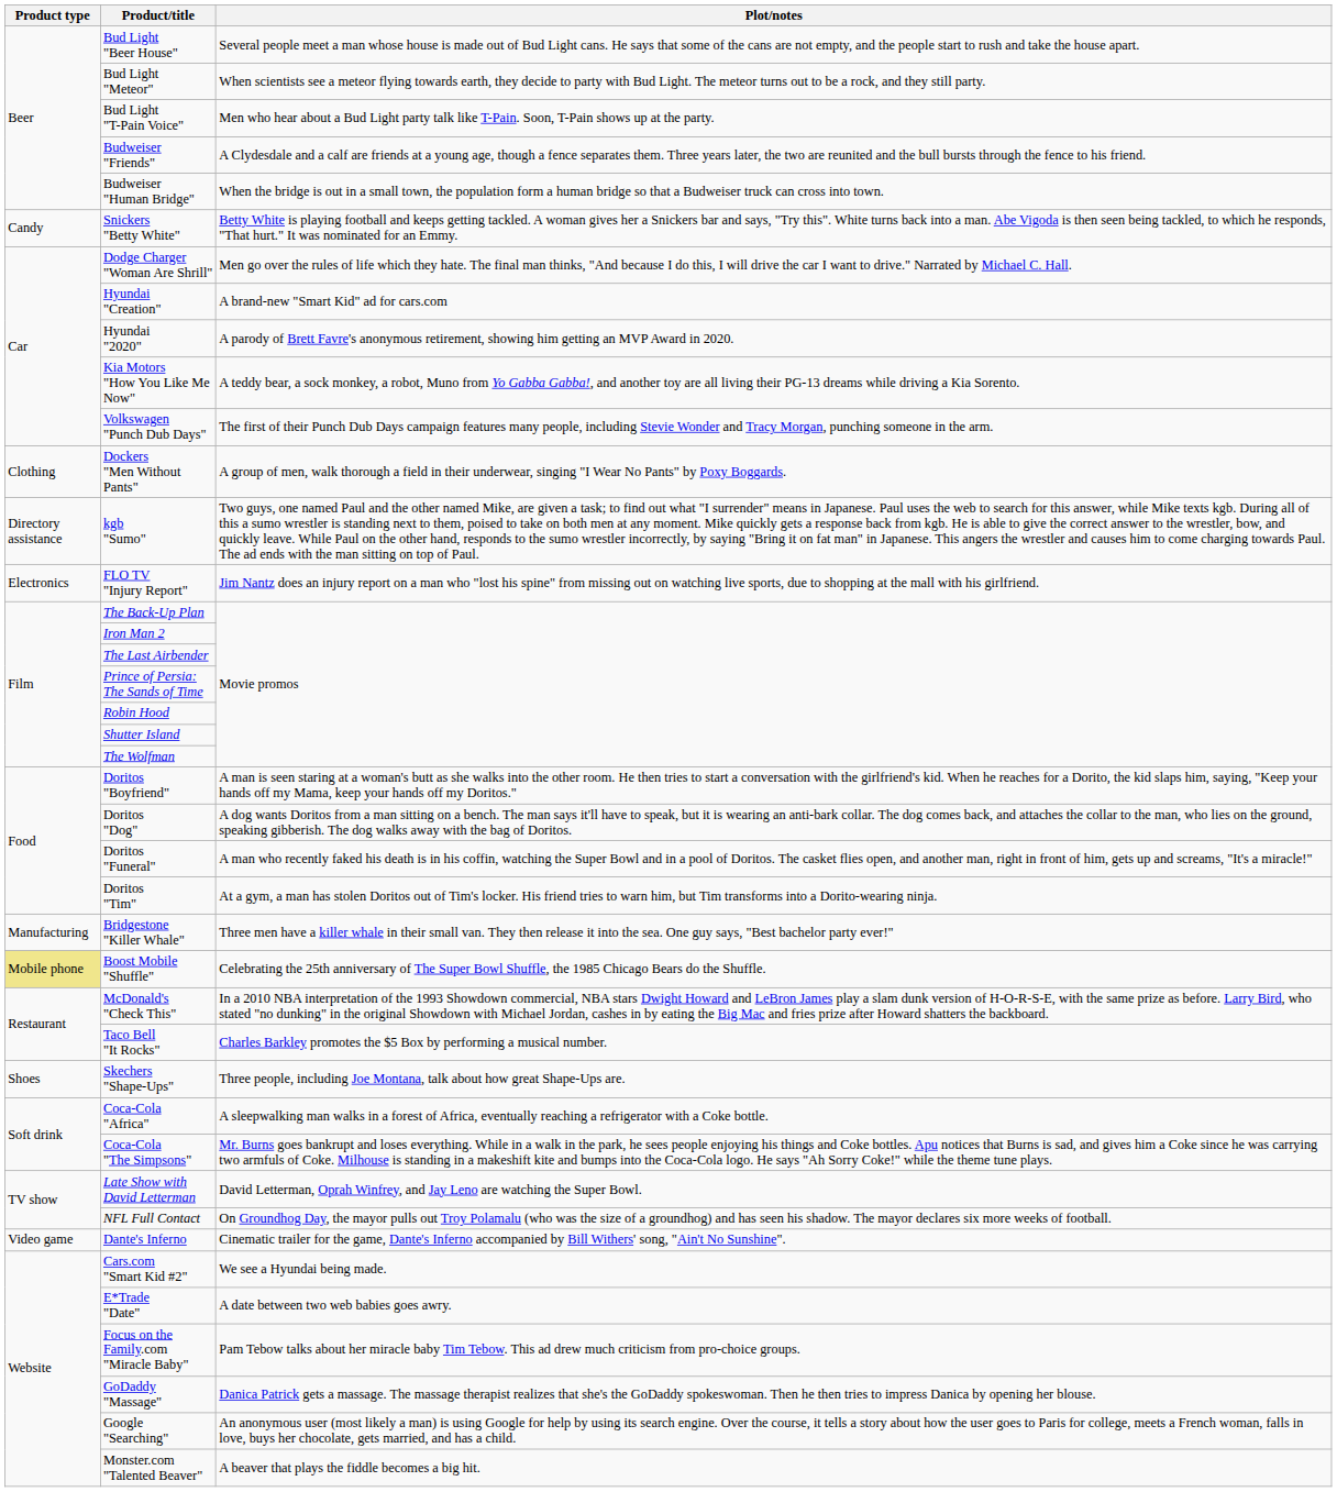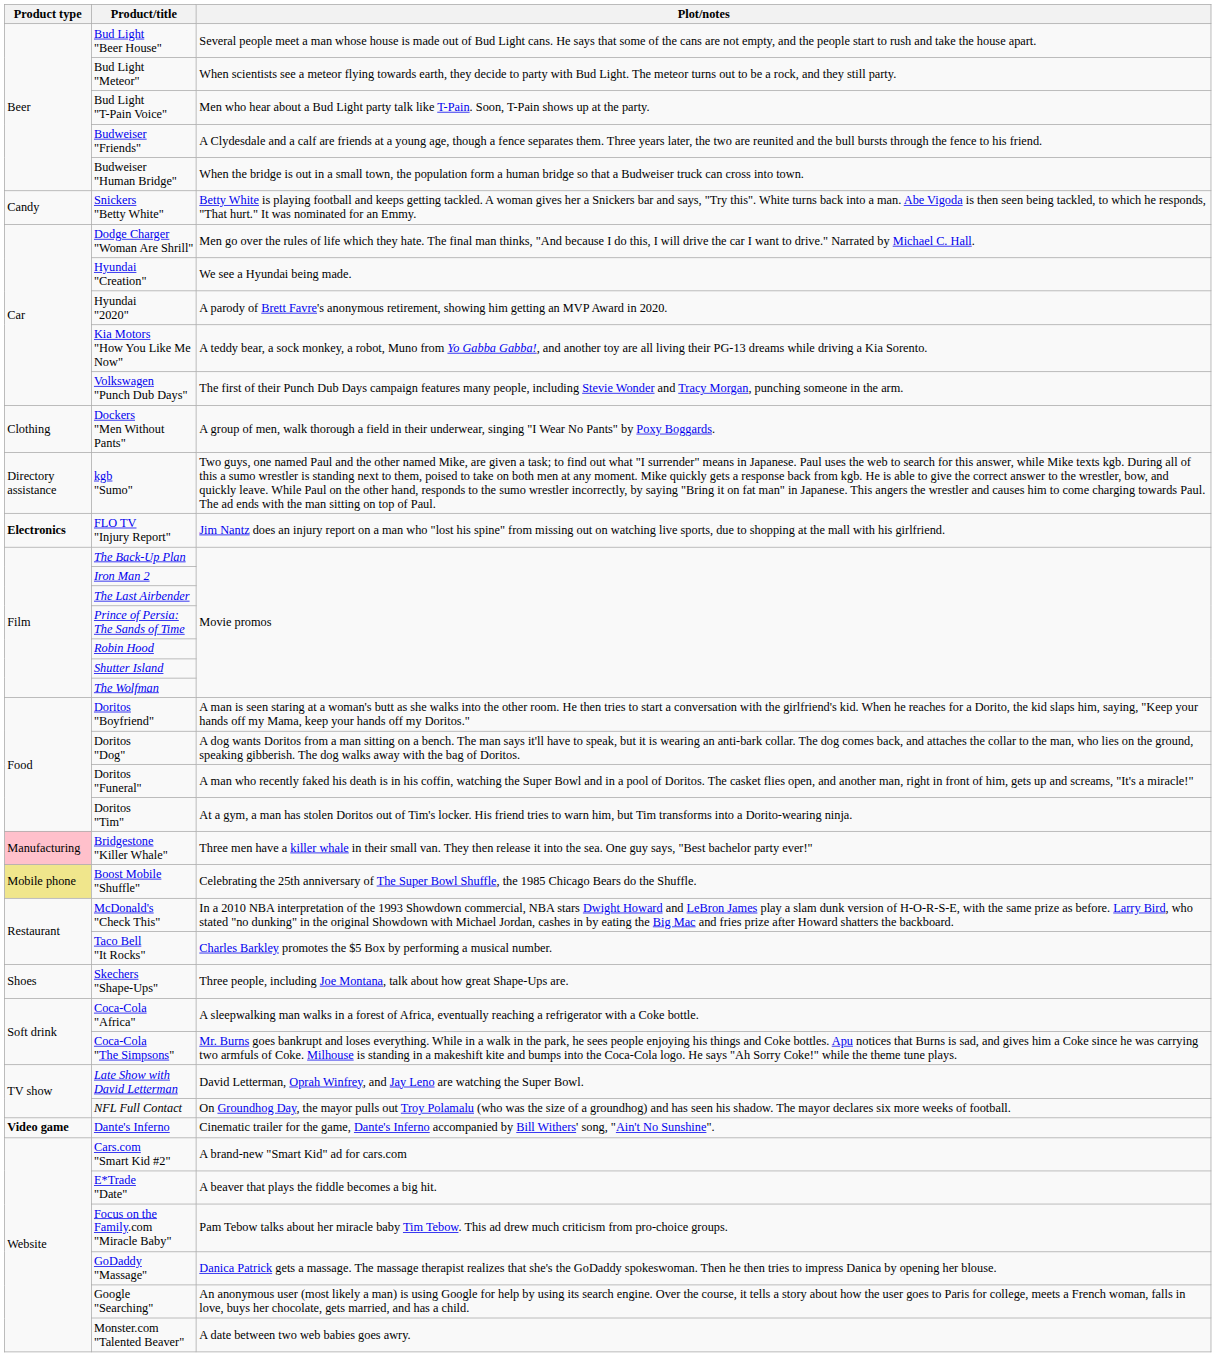 <table class="wikitable">
 <tr>
 <th>Product type</th>
 <th>Product/title</th>
 <th>Plot/notes</th>
 </tr>
 <tr>
 <td rowspan="5">Beer</td>
 <td><a href='#'>Bud Light</a><br>"Beer House"</td>
 <td>Several people meet a man whose house is made out of Bud Light cans. He says that some of the cans are not empty, and the people start to rush and take the house apart.</td>
 </tr>
 <tr>
 <td>Bud Light<br>"Meteor"</td>
 <td>When scientists see a meteor flying towards earth, they decide to party with Bud Light. The meteor turns out to be a rock, and they still party.</td>
 </tr>
 <tr>
 <td>Bud Light<br>"T-Pain Voice"</td>
 <td>Men who hear about a Bud Light party talk like <a href='#'>T-Pain</a>. Soon, T-Pain shows up at the party.</td>
 </tr>
 <tr>
 <td><a href='#'>Budweiser</a><br>"Friends"</td>
 <td>A Clydesdale and a calf are friends at a young age, though a fence separates them. Three years later, the two are reunited and the bull bursts through the fence to his friend.</td>
 </tr>
 <tr>
 <td>Budweiser<br>"Human Bridge"</td>
 <td>When the bridge is out in a small town, the population form a human bridge so that a Budweiser truck can cross into town.</td>
 </tr>
 <tr>
 <td>Candy</td>
 <td><a href='#'>Snickers</a><br>"Betty White"</td>
 <td><a href='#'>Betty White</a> is playing football and keeps getting tackled. A woman gives her a Snickers bar and says, "Try this". White turns back into a man. <a href='#'>Abe Vigoda</a> is then seen being tackled, to which he responds, "That hurt." It was nominated for an Emmy.</td>
 </tr>
 <tr>
 <td rowspan="5">Car</td>
 <td><a href='#'>Dodge Charger</a><br>"Woman Are Shrill"</td>
 <td>Men go over the rules of life which they hate. The final man thinks, "And because I do this, I will drive the car I want to drive." Narrated by <a href='#'>Michael C. Hall</a>.</td>
 </tr>
 <tr>
 <td><a href='#'>Hyundai</a><br>"Creation"</td>
-<td>A brand-new "Smart Kid" ad for cars.com</td>
+<td>We see a Hyundai being made.</td>
 </tr>
 <tr>
 <td>Hyundai<br>"2020"</td>
 <td>A parody of <a href='#'>Brett Favre</a>'s anonymous retirement, showing him getting an MVP Award in 2020.</td>
 </tr>
 <tr>
 <td><a href='#'>Kia Motors</a><br>"How You Like Me Now"</td>
 <td>A teddy bear, a sock monkey, a robot, Muno from <em><a href='#'>Yo Gabba Gabba!</a></em>, and another toy are all living their PG-13 dreams while driving a Kia Sorento.</td>
 </tr>
 <tr>
 <td><a href='#'>Volkswagen</a><br>"Punch Dub Days"</td>
 <td>The first of their Punch Dub Days campaign features many people, including <a href='#'>Stevie Wonder</a> and <a href='#'>Tracy Morgan</a>, punching someone in the arm.</td>
 </tr>
 <tr>
 <td>Clothing</td>
 <td><a href='#'>Dockers</a><br>"Men Without Pants"</td>
 <td>A group of men, walk thorough a field in their underwear, singing "I Wear No Pants" by <a href='#'>Poxy Boggards</a>.</td>
 </tr>
 <tr>
 <td>Directory assistance</td>
 <td><a href='#'>kgb</a><br>"Sumo"</td>
 <td>Two guys, one named Paul and the other named Mike, are given a task; to find out what "I surrender" means in Japanese. Paul uses the web to search for this answer, while Mike texts kgb. During all of this a sumo wrestler is standing next to them, poised to take on both men at any moment. Mike quickly gets a response back from kgb. He is able to give the correct answer to the wrestler, bow, and quickly leave. While Paul on the other hand, responds to the sumo wrestler incorrectly, by saying "Bring it on fat man" in Japanese. This angers the wrestler and causes him to come charging towards Paul. The ad ends with the man sitting on top of Paul.</td>
 </tr>
 <tr>
-<td>Electronics</td>
+<td><strong>Electronics</strong></td>
 <td><a href='#'>FLO TV</a><br>"Injury Report"</td>
 <td><a href='#'>Jim Nantz</a> does an injury report on a man who "lost his spine" from missing out on watching live sports, due to shopping at the mall with his girlfriend.</td>
 </tr>
 <tr>
 <td rowspan="7">Film</td>
 <td><em><a href='#'>The Back-Up Plan</a></em></td>
 <td rowspan="7">Movie promos</td>
 </tr>
 <tr>
 <td><em><a href='#'>Iron Man 2</a></em></td>
 </tr>
 <tr>
 <td><em><a href='#'>The Last Airbender</a></em></td>
 </tr>
 <tr>
 <td><em><a href='#'>Prince of Persia: The Sands of Time</a></em></td>
 </tr>
 <tr>
 <td><em><a href='#'>Robin Hood</a></em></td>
 </tr>
 <tr>
 <td><em><a href='#'>Shutter Island</a></em></td>
 </tr>
 <tr>
 <td><em><a href='#'>The Wolfman</a></em></td>
 </tr>
 <tr>
 <td rowspan="4">Food</td>
 <td><a href='#'>Doritos</a><br>"Boyfriend"</td>
 <td>A man is seen staring at a woman's butt as she walks into the other room. He then tries to start a conversation with the girlfriend's kid. When he reaches for a Dorito, the kid slaps him, saying, "Keep your hands off my Mama, keep your hands off my Doritos."</td>
 </tr>
 <tr>
 <td>Doritos<br>"Dog"</td>
 <td>A dog wants Doritos from a man sitting on a bench. The man says it'll have to speak, but it is wearing an anti-bark collar. The dog comes back, and attaches the collar to the man, who lies on the ground, speaking gibberish. The dog walks away with the bag of Doritos.</td>
 </tr>
 <tr>
 <td>Doritos<br>"Funeral"</td>
 <td>A man who recently faked his death is in his coffin, watching the Super Bowl and in a pool of Doritos. The casket flies open, and another man, right in front of him, gets up and screams, "It's a miracle!"</td>
 </tr>
 <tr>
 <td>Doritos<br>"Tim"</td>
 <td>At a gym, a man has stolen Doritos out of Tim's locker. His friend tries to warn him, but Tim transforms into a Dorito-wearing ninja.</td>
 </tr>
 <tr>
-<td>Manufacturing</td>
+<td style="background: pink;">Manufacturing</td>
 <td><a href='#'>Bridgestone</a><br>"Killer Whale"</td>
 <td>Three men have a <a href='#'>killer whale</a> in their small van. They then release it into the sea. One guy says, "Best bachelor party ever!"</td>
 </tr>
 <tr>
 <td style="background: khaki;">Mobile phone</td>
 <td><a href='#'>Boost Mobile</a><br>"Shuffle"</td>
 <td>Celebrating the 25th anniversary of <a href='#'>The Super Bowl Shuffle</a>, the 1985 Chicago Bears do the Shuffle.</td>
 </tr>
 <tr>
 <td rowspan="2">Restaurant</td>
 <td><a href='#'>McDonald's</a><br>"Check This"</td>
 <td>In a 2010 NBA interpretation of the 1993 Showdown commercial, NBA stars <a href='#'>Dwight Howard</a> and <a href='#'>LeBron James</a> play a slam dunk version of H-O-R-S-E, with the same prize as before. <a href='#'>Larry Bird</a>, who stated "no dunking" in the original Showdown with Michael Jordan, cashes in by eating the <a href='#'>Big Mac</a> and fries prize after Howard shatters the backboard.</td>
 </tr>
 <tr>
 <td><a href='#'>Taco Bell</a><br>"It Rocks"</td>
 <td><a href='#'>Charles Barkley</a> promotes the $5 Box by performing a musical number.</td>
 </tr>
 <tr>
 <td>Shoes</td>
 <td><a href='#'>Skechers</a><br>"Shape-Ups"</td>
 <td>Three people, including <a href='#'>Joe Montana</a>, talk about how great Shape-Ups are.</td>
 </tr>
 <tr>
 <td rowspan="2">Soft drink</td>
 <td><a href='#'>Coca-Cola</a><br>"Africa"</td>
 <td>A sleepwalking man walks in a forest of Africa, eventually reaching a refrigerator with a Coke bottle.</td>
 </tr>
 <tr>
 <td><a href='#'>Coca-Cola</a><br>"<a href='#'>The Simpsons</a>"</td>
 <td><a href='#'>Mr. Burns</a> goes bankrupt and loses everything. While in a walk in the park, he sees people enjoying his things and Coke bottles. <a href='#'>Apu</a> notices that Burns is sad, and gives him a Coke since he was carrying two armfuls of Coke. <a href='#'>Milhouse</a> is standing in a makeshift kite and bumps into the Coca-Cola logo. He says "Ah Sorry Coke!" while the theme tune plays.</td>
 </tr>
 <tr>
 <td rowspan="2">TV show</td>
 <td><em><a href='#'>Late Show with David Letterman</a></em></td>
 <td>David Letterman, <a href='#'>Oprah Winfrey</a>, and <a href='#'>Jay Leno</a> are watching the Super Bowl.</td>
 </tr>
 <tr>
 <td><em>NFL Full Contact</em></td>
 <td>On <a href='#'>Groundhog Day</a>, the mayor pulls out <a href='#'>Troy Polamalu</a> (who was the size of a groundhog) and has seen his shadow. The mayor declares six more weeks of football.</td>
 </tr>
 <tr>
-<td>Video game</td>
+<td><strong>Video game</strong></td>
 <td><a href='#'>Dante's Inferno</a></td>
 <td>Cinematic trailer for the game, <a href='#'>Dante's Inferno</a> accompanied by <a href='#'>Bill Withers</a>' song, "<a href='#'>Ain't No Sunshine</a>".</td>
 </tr>
 <tr>
 <td rowspan="6">Website</td>
 <td><a href='#'>Cars.com</a><br>"Smart Kid #2"</td>
-<td>We see a Hyundai being made.</td>
+<td>A brand-new "Smart Kid" ad for cars.com</td>
 </tr>
 <tr>
 <td><a href='#'>E*Trade</a><br>"Date"</td>
-<td>A date between two web babies goes awry.</td>
+<td>A beaver that plays the fiddle becomes a big hit.</td>
 </tr>
 <tr>
 <td><a href='#'>Focus on the Family</a>.com<br>"Miracle Baby"</td>
 <td>Pam Tebow talks about her miracle baby <a href='#'>Tim Tebow</a>. This ad drew much criticism from pro-choice groups.</td>
 </tr>
 <tr>
 <td><a href='#'>GoDaddy</a><br>"Massage"</td>
 <td><a href='#'>Danica Patrick</a> gets a massage. The massage therapist realizes that she's the GoDaddy spokeswoman. Then he then tries to impress Danica by opening her blouse.</td>
 </tr>
 <tr>
 <td>Google<br>"Searching"</td>
 <td>An anonymous user (most likely a man) is using Google for help by using its search engine. Over the course, it tells a story about how the user goes to Paris for college, meets a French woman, falls in love, buys her chocolate, gets married, and has a child.</td>
 </tr>
 <tr>
 <td>Monster.com<br>"Talented Beaver"</td>
-<td>A beaver that plays the fiddle becomes a big hit.</td>
+<td>A date between two web babies goes awry.</td>
 </tr>
 </table>
